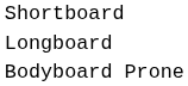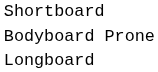 <table>
 <tr>
 <td>Shortboard</td>
+<td></td>
+<td></td>
+<td></td>
+</tr>
+<tr>
+<td>Bodyboard Prone</td>
 <td></td>
 <td></td>
 <td></td>
 </tr>
 <tr>
 <td>Longboard</td>
 <td></td>
 <td></td>
 <td></td>
 </tr>
-<tr>
-<td>Bodyboard Prone</td>
-<td></td>
-<td></td>
-<td></td>
-</tr>
 </table>
